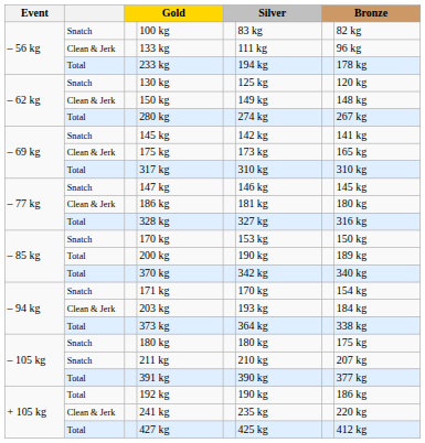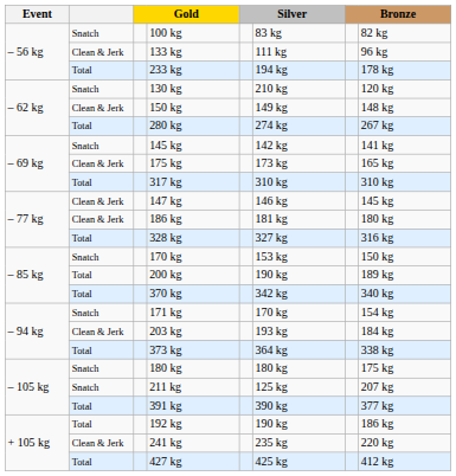 <table class="wikitable">
 <tr>
 <th width=80>Event</th>
 <th width=80></th>
 <td bgcolor=gold align="center" colspan=2 width=250><strong>Gold</strong></td>
 <td bgcolor=silver align="center" colspan=2 width=250><strong>Silver</strong></td>
 <td bgcolor=#cc9966 colspan=2 align="center" width=250><strong>Bronze</strong></td>
 </tr>
 <tr>
 <td rowspan=3>– 56 kg</td>
 <td><small>Snatch</small></td>
 <td></td>
 <td>100 kg</td>
 <td></td>
 <td>83 kg</td>
 <td></td>
 <td>82 kg</td>
 </tr>
 <tr>
 <td><small>Clean & Jerk</small></td>
 <td></td>
 <td>133 kg</td>
 <td></td>
 <td>111 kg</td>
 <td></td>
 <td>96 kg</td>
 </tr>
 <tr bgcolor=#dfefff>
 <td><small>Total</small></td>
 <td></td>
 <td>233 kg</td>
 <td></td>
 <td>194 kg</td>
 <td></td>
 <td>178 kg</td>
 </tr>
 <tr>
 <td rowspan=3>– 62 kg</td>
 <td><small>Snatch</small></td>
 <td></td>
 <td>130 kg</td>
 <td></td>
-<td>125 kg</td>
+<td>210 kg</td>
 <td></td>
 <td>120 kg</td>
 </tr>
 <tr>
 <td><small>Clean & Jerk</small></td>
 <td></td>
 <td>150 kg</td>
 <td></td>
 <td>149 kg</td>
 <td></td>
 <td>148 kg</td>
 </tr>
 <tr bgcolor=#dfefff>
 <td><small>Total</small></td>
 <td></td>
 <td>280 kg</td>
 <td></td>
 <td>274 kg</td>
 <td></td>
 <td>267 kg</td>
 </tr>
 <tr>
 <td rowspan=3>– 69 kg</td>
 <td><small>Snatch</small></td>
 <td></td>
 <td>145 kg</td>
 <td></td>
 <td>142 kg</td>
 <td></td>
 <td>141 kg</td>
 </tr>
 <tr>
 <td><small>Clean & Jerk</small></td>
 <td></td>
 <td>175 kg</td>
 <td></td>
 <td>173 kg</td>
 <td></td>
 <td>165 kg</td>
 </tr>
 <tr bgcolor=#dfefff>
 <td><small>Total</small></td>
 <td></td>
 <td>317 kg</td>
 <td></td>
 <td>310 kg</td>
 <td></td>
 <td>310 kg</td>
 </tr>
 <tr>
 <td rowspan=3>– 77 kg</td>
-<td><small>Snatch</small></td>
+<td><small>Clean & Jerk</small></td>
 <td></td>
 <td>147 kg</td>
 <td></td>
 <td>146 kg</td>
 <td></td>
 <td>145 kg</td>
 </tr>
 <tr>
 <td><small>Clean & Jerk</small></td>
 <td></td>
 <td>186 kg</td>
 <td></td>
 <td>181 kg</td>
 <td></td>
 <td>180 kg</td>
 </tr>
 <tr bgcolor=#dfefff>
 <td><small>Total</small></td>
 <td></td>
 <td>328 kg</td>
 <td></td>
 <td>327 kg</td>
 <td></td>
 <td>316 kg</td>
 </tr>
 <tr>
 <td rowspan=3>– 85 kg</td>
 <td><small>Snatch</small></td>
 <td></td>
 <td>170 kg</td>
 <td></td>
 <td>153 kg</td>
 <td></td>
 <td>150 kg</td>
 </tr>
 <tr>
 <td><small>Total</small></td>
 <td></td>
 <td>200 kg</td>
 <td></td>
 <td>190 kg</td>
 <td></td>
 <td>189 kg</td>
 </tr>
 <tr bgcolor=#dfefff>
 <td><small>Total</small></td>
 <td></td>
 <td>370 kg</td>
 <td></td>
 <td>342 kg</td>
 <td></td>
 <td>340 kg</td>
 </tr>
 <tr>
 <td rowspan=3>– 94 kg</td>
 <td><small>Snatch</small></td>
 <td></td>
 <td>171 kg</td>
 <td></td>
 <td>170 kg</td>
 <td></td>
 <td>154 kg</td>
 </tr>
 <tr>
 <td><small>Clean & Jerk</small></td>
 <td></td>
 <td>203 kg</td>
 <td></td>
 <td>193 kg</td>
 <td></td>
 <td>184 kg</td>
 </tr>
 <tr bgcolor=#dfefff>
 <td><small>Total</small></td>
 <td></td>
 <td>373 kg</td>
 <td></td>
 <td>364 kg</td>
 <td></td>
 <td>338 kg</td>
 </tr>
 <tr>
 <td rowspan=3>– 105 kg</td>
 <td><small>Snatch</small></td>
 <td></td>
 <td>180 kg</td>
 <td></td>
 <td>180 kg</td>
 <td></td>
 <td>175 kg</td>
 </tr>
 <tr>
 <td><small>Snatch</small></td>
 <td></td>
 <td>211 kg</td>
 <td></td>
-<td>210 kg</td>
+<td>125 kg</td>
 <td></td>
 <td>207 kg</td>
 </tr>
 <tr bgcolor=#dfefff>
 <td><small>Total</small></td>
 <td></td>
 <td>391 kg</td>
 <td></td>
 <td>390 kg</td>
 <td></td>
 <td>377 kg</td>
 </tr>
 <tr>
 <td rowspan=3>+ 105 kg</td>
 <td><small>Total</small></td>
 <td></td>
 <td>192 kg</td>
 <td></td>
 <td>190 kg</td>
 <td></td>
 <td>186 kg</td>
 </tr>
 <tr>
 <td><small>Clean & Jerk</small></td>
 <td></td>
 <td>241 kg</td>
 <td></td>
 <td>235 kg</td>
 <td></td>
 <td>220 kg</td>
 </tr>
 <tr bgcolor=#dfefff>
 <td><small>Total</small></td>
 <td></td>
 <td>427 kg</td>
 <td></td>
 <td>425 kg</td>
 <td></td>
 <td>412 kg</td>
 </tr>
 </table>
